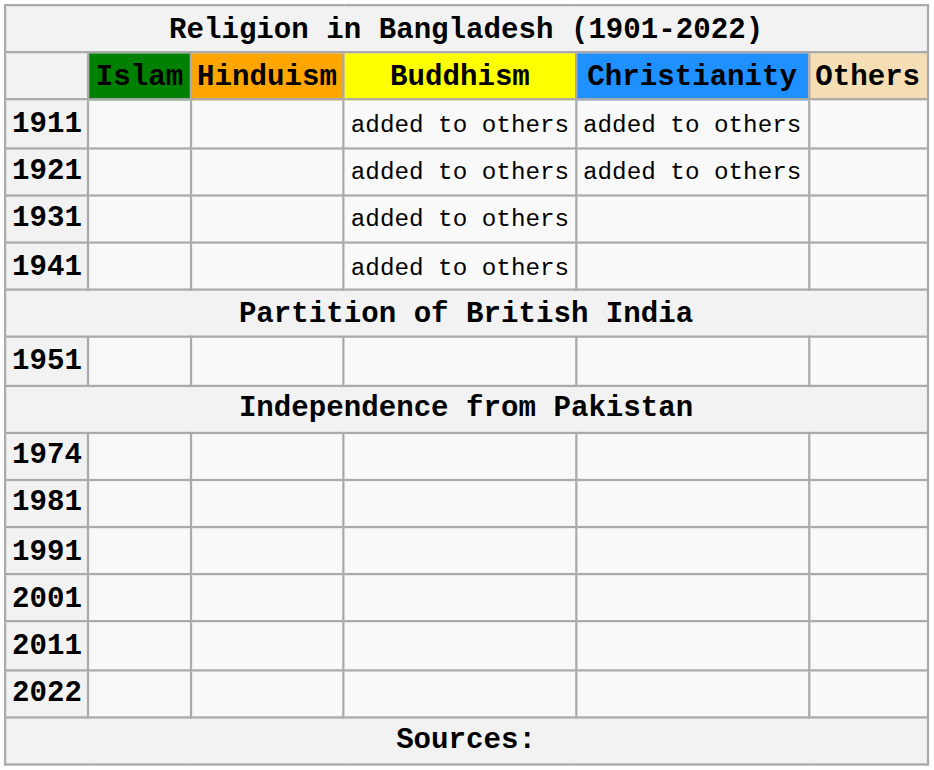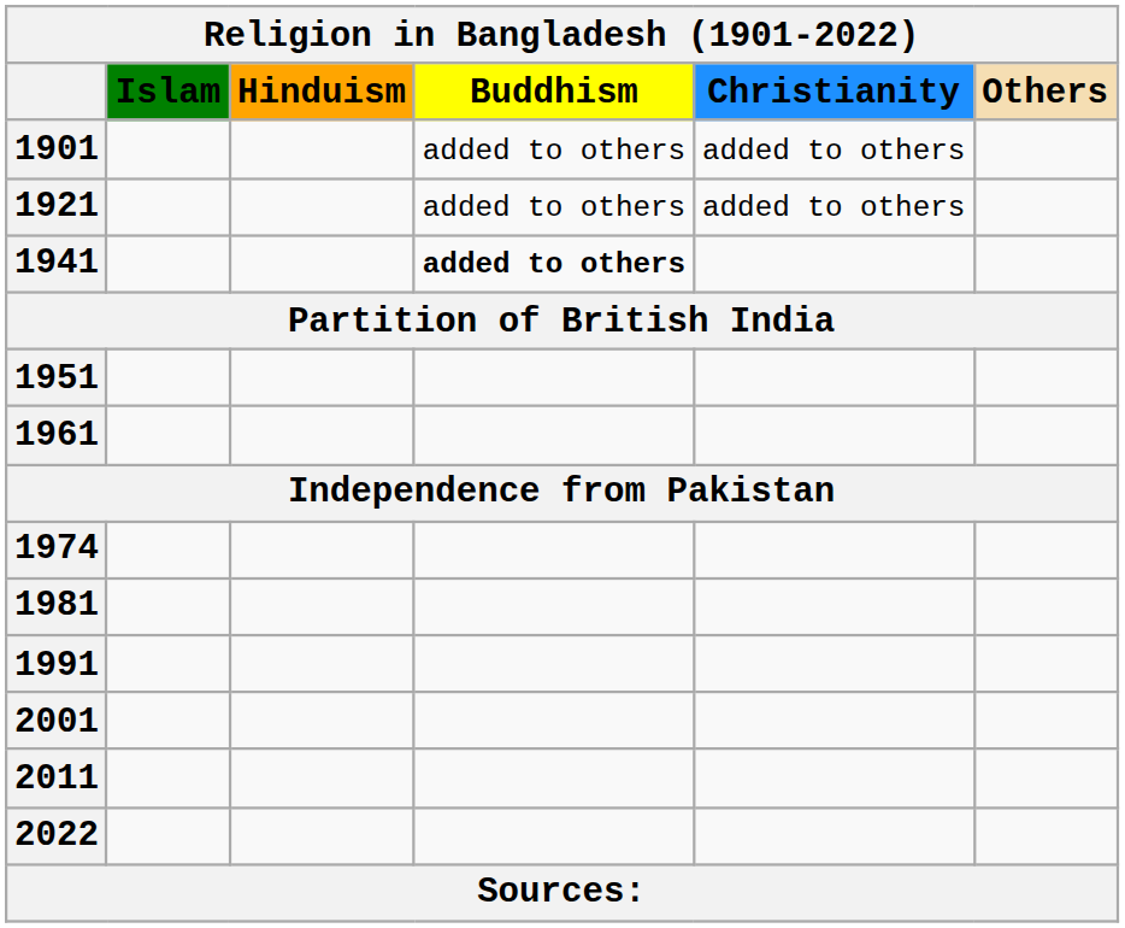 <table class="wikitable sortable">
 <tr>
 <th colspan="6">Religion in Bangladesh (1901-2022)</th>
 </tr>
 <tr>
 <th></th>
 <th style="background:Green;">Islam</th>
 <th style="background:Orange;">Hinduism</th>
 <th style="background:Yellow;">Buddhism</th>
 <th style="background:DodgerBlue;">Christianity</th>
 <th style="background:wheat;">Others</th>
 </tr>
 <tr>
-<th>1911</th>
+<th>1901</th>
 <td></td>
 <td></td>
 <td><small>added to others</small></td>
 <td><small>added to others</small></td>
 <td></td>
 </tr>
 <tr>
 <th>1921</th>
 <td></td>
 <td></td>
 <td><small>added to others</small></td>
 <td><small>added to others</small></td>
 <td></td>
 </tr>
 <tr>
-<th>1931</th>
-<td></td>
-<td></td>
-<td><small>added to others</small></td>
-<td></td>
-<td></td>
-</tr>
-<tr>
 <th>1941</th>
 <td></td>
 <td></td>
-<td><small>added to others</small></td>
+<td><strong><small>added to others</small></strong></td>
 <td></td>
 <td></td>
 </tr>
 <tr>
 <th colspan="6">Partition of British India</th>
 </tr>
 <tr>
 <th>1951</th>
+<td></td>
+<td></td>
+<td></td>
+<td></td>
+<td></td>
+</tr>
+<tr>
+<th>1961</th>
 <td></td>
 <td></td>
 <td></td>
 <td></td>
 <td></td>
 </tr>
 <tr>
 <th colspan="6">Independence from Pakistan</th>
 </tr>
 <tr>
 <th>1974</th>
 <td></td>
 <td></td>
 <td></td>
 <td></td>
 <td></td>
 </tr>
 <tr>
 <th>1981</th>
 <td></td>
 <td></td>
 <td></td>
 <td></td>
 <td></td>
 </tr>
 <tr>
 <th>1991</th>
 <td></td>
 <td></td>
 <td></td>
 <td></td>
 <td></td>
 </tr>
 <tr>
 <th>2001</th>
 <td></td>
 <td></td>
 <td></td>
 <td></td>
 <td></td>
 </tr>
 <tr>
 <th>2011</th>
 <td></td>
 <td></td>
 <td></td>
 <td></td>
 <td></td>
 </tr>
 <tr>
 <th>2022</th>
 <td></td>
 <td></td>
 <td></td>
 <td></td>
 <td></td>
 </tr>
 <tr>
 <th colspan="6">Sources:</th>
 </tr>
 </table>
